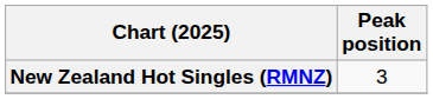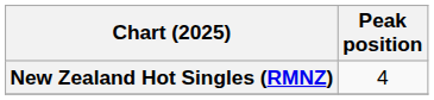 <table class="wikitable sortable plainrowheaders" style="text-align:center">
 <tr>
 <th scope="col">Chart (2025)</th>
 <th scope="col">Peak<br>position</th>
 </tr>
 <tr>
 <th scope="row">New Zealand Hot Singles (<a href='#'>RMNZ</a>)</th>
-<td>3</td>
+<td>4</td>
 </tr>
 <tr>
 </tr>
 </table>
